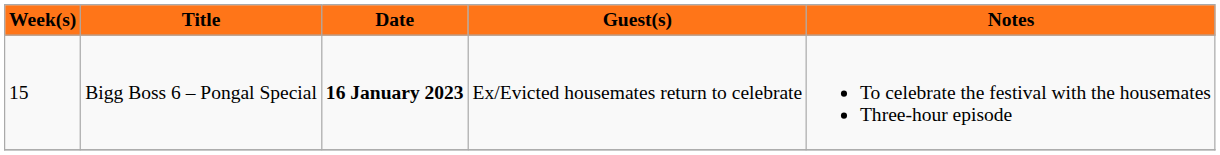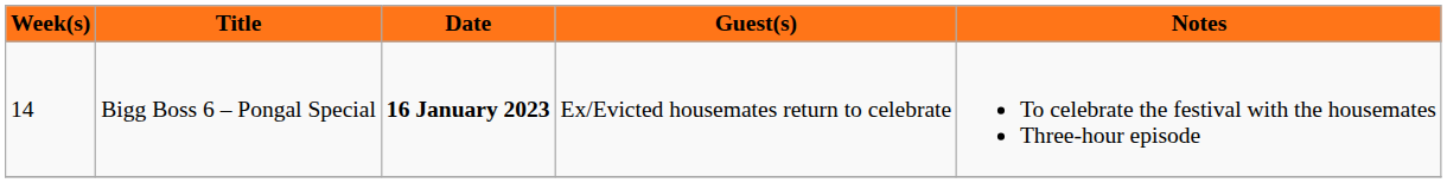 <table class="wikitable">
 <tr>
 <th style="background:#FF7518; color:black; ">Week(s)</th>
 <th style="background:#FF7518; color:black; ">Title</th>
 <th style="background:#FF7518; color:black; ">Date</th>
 <th style="background:#FF7518; color:black; ">Guest(s)</th>
 <th style="background:#FF7518; color:black; ">Notes</th>
 </tr>
 <tr>
-<td>15</td>
+<td>14</td>
 <td>Bigg Boss 6 – Pongal Special</td>
 <td><strong>16 January 2023</strong></td>
 <td>Ex/Evicted housemates return to celebrate</td>
 <td><br><ul><li>To celebrate the festival with the housemates</li><li>Three-hour episode</li></ul></td>
 </tr>
 <tr>
 </tr>
 </table>
